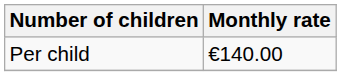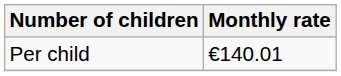 <table class="wikitable">
 <tr>
 <th>Number of children</th>
 <th>Monthly rate</th>
 </tr>
 <tr>
 <td>Per child</td>
-<td>€140.00</td>
+<td>€140.01</td>
 </tr>
 <tr>
 </tr>
 </table>
